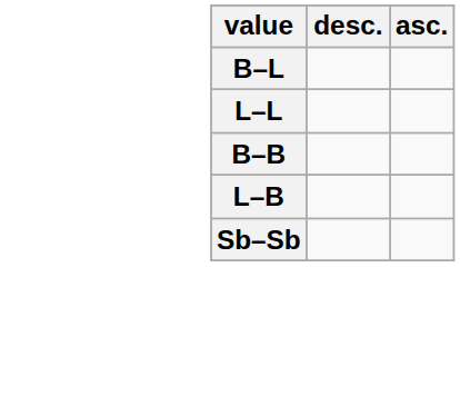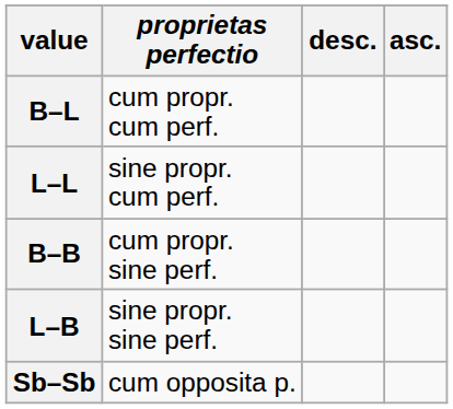 <table class="wikitable" style="float:right; font-size: 85%; clear:right;">
 <tr>
 <th scope="column">value</th>
+<th scope="column"><em>proprietas</em><br><em>perfectio</em></th>
 <th scope="column">desc.</th>
 <th scope="column">asc.</th>
 </tr>
 <tr>
 <th scope="row">B–L</th>
+<td>cum propr.<br>cum perf.</td>
 <td></td>
 <td></td>
 </tr>
 <tr>
 <th scope="row">L–L</th>
+<td>sine propr.<br>cum perf.</td>
 <td></td>
 <td></td>
 </tr>
 <tr>
 <th scope="row">B–B</th>
+<td>cum propr.<br>sine perf.</td>
 <td></td>
 <td></td>
 </tr>
 <tr>
 <th scope="row">L–B</th>
+<td>sine propr.<br>sine perf.</td>
 <td></td>
 <td></td>
 </tr>
 <tr>
 <th scope="row">Sb–Sb</th>
+<td>cum opposita p.</td>
 <td></td>
 <td></td>
 </tr>
 </table>
